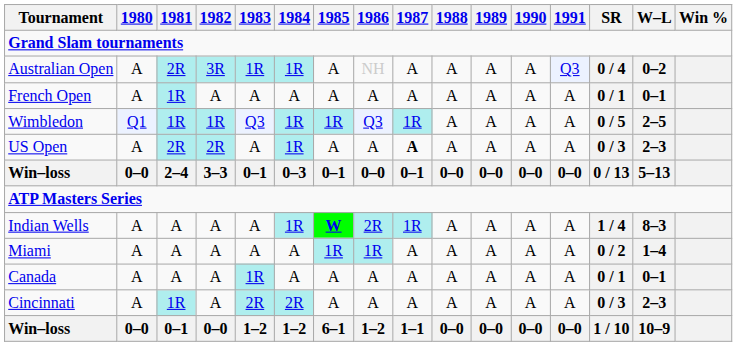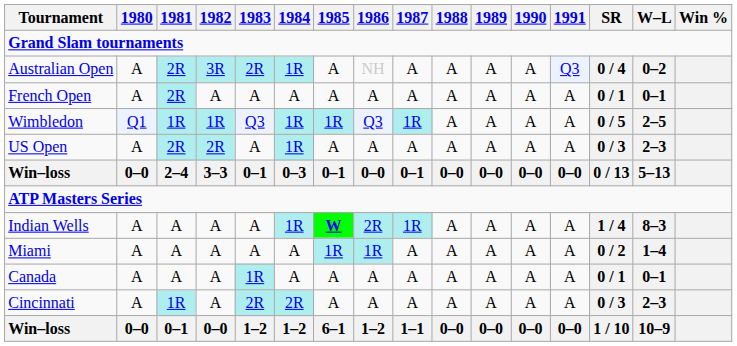 <table class=wikitable style=text-align:center;font-size:97%>
 <tr>
 <th>Tournament</th>
 <th><a href='#'>1980</a></th>
 <th><a href='#'>1981</a></th>
 <th><a href='#'>1982</a></th>
 <th><a href='#'>1983</a></th>
 <th><a href='#'>1984</a></th>
 <th><a href='#'>1985</a></th>
 <th><a href='#'>1986</a></th>
 <th><a href='#'>1987</a></th>
 <th><a href='#'>1988</a></th>
 <th><a href='#'>1989</a></th>
 <th><a href='#'>1990</a></th>
 <th><a href='#'>1991</a></th>
 <th>SR</th>
 <th>W–L</th>
 <th>Win %</th>
 </tr>
 <tr>
 <td colspan=23 align=left><strong><a href='#'>Grand Slam tournaments</a></strong></td>
 </tr>
 <tr>
 <td align=left><a href='#'>Australian Open</a></td>
 <td>A</td>
 <td bgcolor=afeeee><a href='#'>2R</a></td>
 <td bgcolor=afeeee><a href='#'>3R</a></td>
-<td bgcolor=afeeee><a href='#'>1R</a></td>
+<td bgcolor=afeeee><a href='#'>2R</a></td>
 <td bgcolor=afeeee><a href='#'>1R</a></td>
 <td>A</td>
 <td colspan=1 style=color:#cccccc>NH</td>
 <td>A</td>
 <td>A</td>
 <td>A</td>
 <td>A</td>
 <td bgcolor=ecf2ff><a href='#'>Q3</a></td>
 <th>0 / 4</th>
 <th>0–2</th>
 <th></th>
 </tr>
 <tr>
 <td align=left><a href='#'>French Open</a></td>
 <td>A</td>
-<td bgcolor=afeeee><a href='#'>1R</a></td>
+<td bgcolor=afeeee><a href='#'>2R</a></td>
 <td>A</td>
 <td>A</td>
 <td>A</td>
 <td>A</td>
 <td>A</td>
 <td>A</td>
 <td>A</td>
 <td>A</td>
 <td>A</td>
 <td>A</td>
 <th>0 / 1</th>
 <th>0–1</th>
 <th></th>
 </tr>
 <tr>
 <td align=left><a href='#'>Wimbledon</a></td>
 <td bgcolor=ecf2ff><a href='#'>Q1</a></td>
 <td bgcolor=afeeee><a href='#'>1R</a></td>
 <td bgcolor=afeeee><a href='#'>1R</a></td>
 <td bgcolor=ecf2ff><a href='#'>Q3</a></td>
 <td bgcolor=afeeee><a href='#'>1R</a></td>
 <td bgcolor=afeeee><a href='#'>1R</a></td>
 <td bgcolor=ecf2ff><a href='#'>Q3</a></td>
 <td bgcolor=afeeee><a href='#'>1R</a></td>
 <td>A</td>
 <td>A</td>
 <td>A</td>
 <td>A</td>
 <th>0 / 5</th>
 <th>2–5</th>
 <th></th>
 </tr>
 <tr>
 <td align=left><a href='#'>US Open</a></td>
 <td>A</td>
 <td bgcolor=afeeee><a href='#'>2R</a></td>
 <td bgcolor=afeeee><a href='#'>2R</a></td>
 <td>A</td>
 <td bgcolor=afeeee><a href='#'>1R</a></td>
 <td>A</td>
 <td>A</td>
-<td><strong>A</strong></td>
+<td>A</td>
 <td>A</td>
 <td>A</td>
 <td>A</td>
 <td>A</td>
 <th>0 / 3</th>
 <th>2–3</th>
 <th></th>
 </tr>
 <tr>
 <th style=text-align:left>Win–loss</th>
 <th>0–0</th>
 <th>2–4</th>
 <th>3–3</th>
 <th>0–1</th>
 <th>0–3</th>
 <th>0–1</th>
 <th>0–0</th>
 <th>0–1</th>
 <th>0–0</th>
 <th>0–0</th>
 <th>0–0</th>
 <th>0–0</th>
 <th>0 / 13</th>
 <th>5–13</th>
 <th></th>
 </tr>
 <tr>
 <td colspan=23 align=left><strong><a href='#'>ATP Masters Series</a></strong></td>
 </tr>
 <tr>
 <td align=left><a href='#'>Indian Wells</a></td>
 <td>A</td>
 <td>A</td>
 <td>A</td>
 <td>A</td>
 <td bgcolor=afeeee><a href='#'>1R</a></td>
 <td bgcolor=lime><a href='#'><strong>W</strong></a></td>
 <td bgcolor=afeeee><a href='#'>2R</a></td>
 <td bgcolor=afeeee><a href='#'>1R</a></td>
 <td>A</td>
 <td>A</td>
 <td>A</td>
 <td>A</td>
 <th>1 / 4</th>
 <th>8–3</th>
 <th></th>
 </tr>
 <tr>
 <td align=left><a href='#'>Miami</a></td>
 <td>A</td>
 <td>A</td>
 <td>A</td>
 <td>A</td>
 <td>A</td>
 <td bgcolor=afeeee><a href='#'>1R</a></td>
 <td bgcolor=afeeee><a href='#'>1R</a></td>
 <td>A</td>
 <td>A</td>
 <td>A</td>
 <td>A</td>
 <td>A</td>
 <th>0 / 2</th>
 <th>1–4</th>
 <th></th>
 </tr>
 <tr>
 <td align=left><a href='#'>Canada</a></td>
 <td>A</td>
 <td>A</td>
 <td>A</td>
 <td bgcolor=afeeee><a href='#'>1R</a></td>
 <td>A</td>
 <td>A</td>
 <td>A</td>
 <td>A</td>
 <td>A</td>
 <td>A</td>
 <td>A</td>
 <td>A</td>
 <th>0 / 1</th>
 <th>0–1</th>
 <th></th>
 </tr>
 <tr>
 <td align=left><a href='#'>Cincinnati</a></td>
 <td>A</td>
 <td bgcolor=afeeee><a href='#'>1R</a></td>
 <td>A</td>
 <td bgcolor=afeeee><a href='#'>2R</a></td>
 <td bgcolor=afeeee><a href='#'>2R</a></td>
 <td>A</td>
 <td>A</td>
 <td>A</td>
 <td>A</td>
 <td>A</td>
 <td>A</td>
 <td>A</td>
 <th>0 / 3</th>
 <th>2–3</th>
 <th></th>
 </tr>
 <tr>
 <th style=text-align:left>Win–loss</th>
 <th>0–0</th>
 <th>0–1</th>
 <th>0–0</th>
 <th>1–2</th>
 <th>1–2</th>
 <th>6–1</th>
 <th>1–2</th>
 <th>1–1</th>
 <th>0–0</th>
 <th>0–0</th>
 <th>0–0</th>
 <th>0–0</th>
 <th>1 / 10</th>
 <th>10–9</th>
 <th></th>
 </tr>
 </table>
